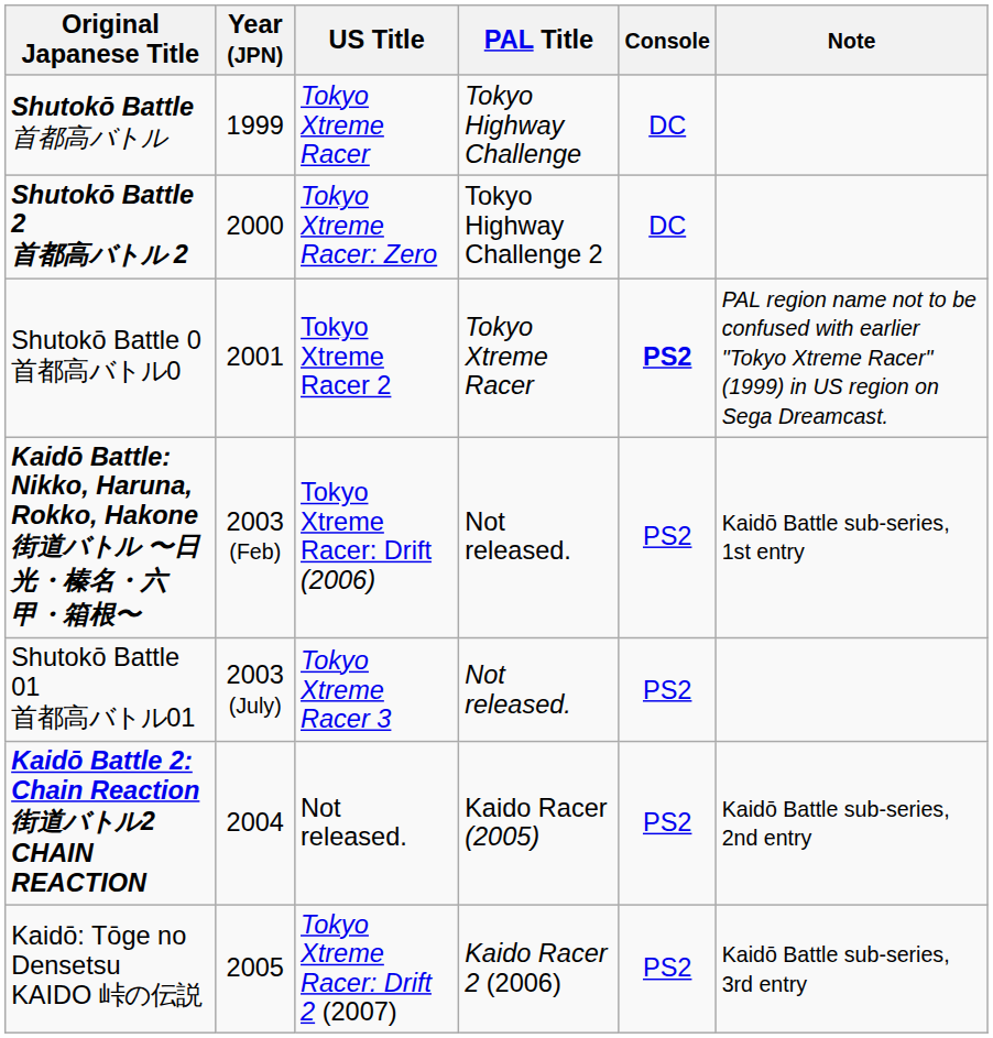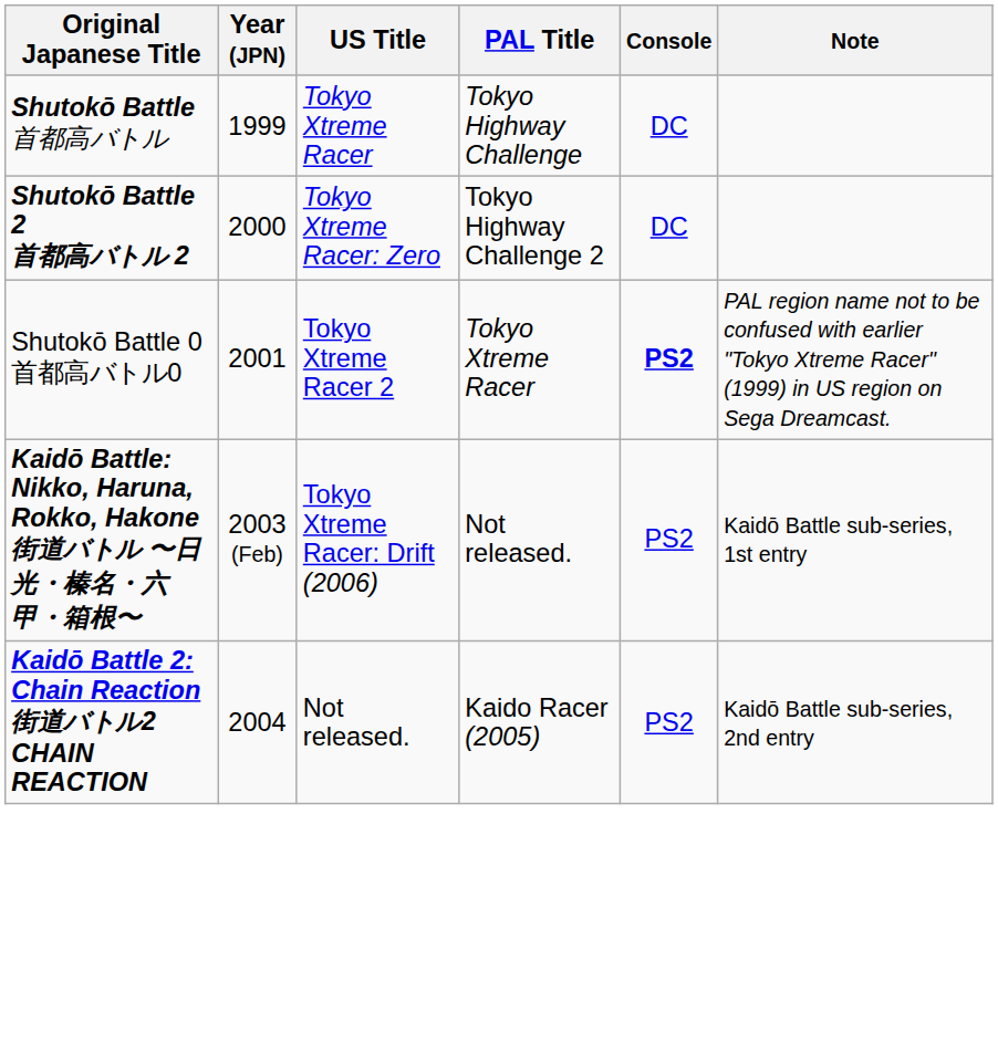 <table class="wikitable plainrowheaders">
 <tr>
 <th scope=col>Original Japanese Title</th>
 <th>Year <small>(JPN)</small></th>
 <th>US Title</th>
 <th scope=col><a href='#'>PAL</a> Title</th>
 <th><small>Console</small></th>
 <th><small>Note</small></th>
 </tr>
 <tr>
 <td><strong><em>Shutokō Battle</em></strong> <em><br>首都高バトル</em></td>
 <td style="text-align: center;">1999</td>
 <td><a href='#'><em>Tokyo Xtreme Racer</em></a></td>
 <td><em>Tokyo Highway Challenge</em></td>
 <td style="text-align: center;"><a href='#'>DC</a></td>
 <td></td>
 </tr>
 <tr>
 <td><strong><em>Shutokō Battle 2<strong><br>首都高バトル 2<em></td>
 <td style="text-align: center;">2000</td>
 <td><em><a href='#'>Tokyo Xtreme Racer: Zero</a></em></td>
 <td></em>Tokyo Highway Challenge 2<em></td>
 <td style="text-align: center;"><a href='#'>DC</a></td>
 <td></td>
 </tr>
 <tr>
 <td></em></strong>Shutokō Battle 0</strong><br>首都高バトル0</em></td>
 <td style="text-align: center;">2001</td>
 <td></em><a href='#'>Tokyo Xtreme Racer 2</a><em></td>
 <td><em>Tokyo Xtreme Racer</em></td>
 <td style="text-align: center;"><strong><a href='#'>PS2</a></strong></td>
 <td><small><em>PAL region name not to be confused with earlier "Tokyo Xtreme Racer" (1999) in US region on Sega Dreamcast.</em></small></td>
 </tr>
 <tr>
 <td><strong><em>Kaidō Battle: Nikko, Haruna, Rokko, Hakone<strong><br>街道バトル 〜日光・榛名・六甲・箱根〜<em></td>
 <td style="text-align: center;">2003 <small>(Feb)</small></td>
 <td></em><a href='#'>Tokyo Xtreme Racer: Drift</a><em> (2006)</td>
 <td></em>Not released.<em></td>
 <td style="text-align: center;"><a href='#'>PS2</a></td>
 <td><small>Kaidō Battle sub-series, 1st entry</small></td>
 </tr>
 <tr>
-<td></em></strong>Shutokō Battle 01</strong><br>首都高バトル01</em></td>
-<td style="text-align: center;">2003 <small>(July)</small></td>
-<td><em><a href='#'>Tokyo Xtreme Racer 3</a></em></td>
-<td><em>Not released.</em></td>
-<td style="text-align: center;"><a href='#'>PS2</a></td>
-<td></td>
-</tr>
-<tr>
 <td><strong><em><a href='#'>Kaidō Battle 2: Chain Reaction</a><strong><br>街道バトル2 CHAIN REACTION<em></td>
 <td style="text-align: center;">2004</td>
 <td></em>Not released.<em></td>
 <td></em>Kaido Racer<em> (2005)</td>
 <td style="text-align: center;"><a href='#'>PS2</a></td>
 <td><small>Kaidō Battle sub-series, 2nd entry</small></td>
 </tr>
-<tr>
-<td></em></strong>Kaidō: Tōge no Densetsu</strong><br>KAIDO 峠の伝説</em></td>
-<td style="text-align: center;">2005</td>
-<td><em><a href='#'>Tokyo Xtreme Racer: Drift 2</a></em> (2007)</td>
-<td><em>Kaido Racer 2</em> (2006)</td>
-<td style="text-align: center;"><a href='#'>PS2</a></td>
-<td><small>Kaidō Battle sub-series, 3rd entry</small></td>
-</tr>
 </table>
